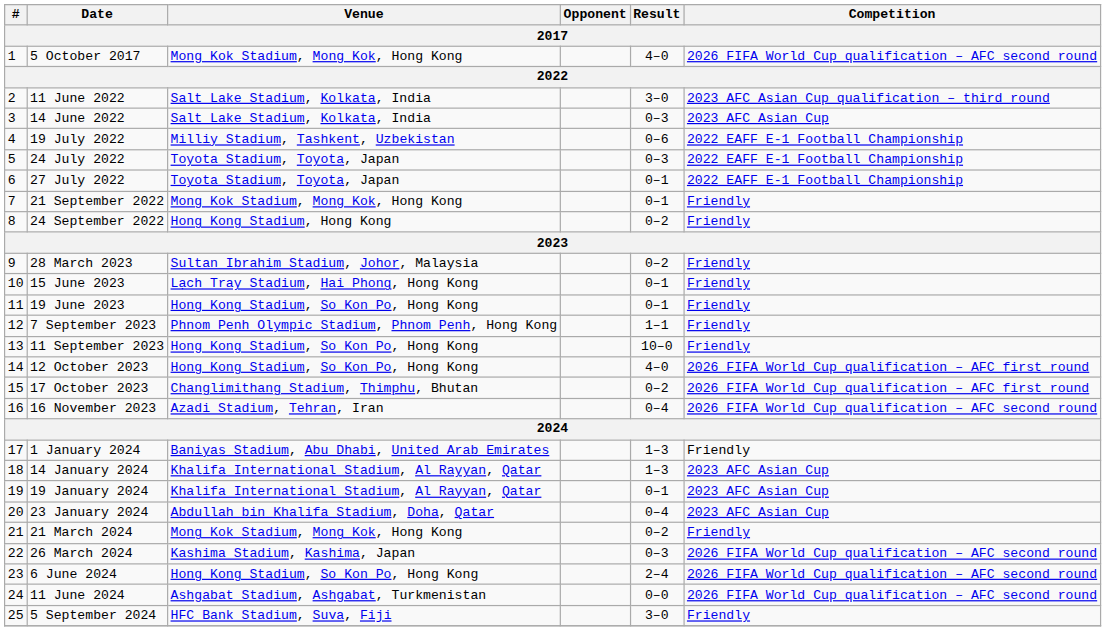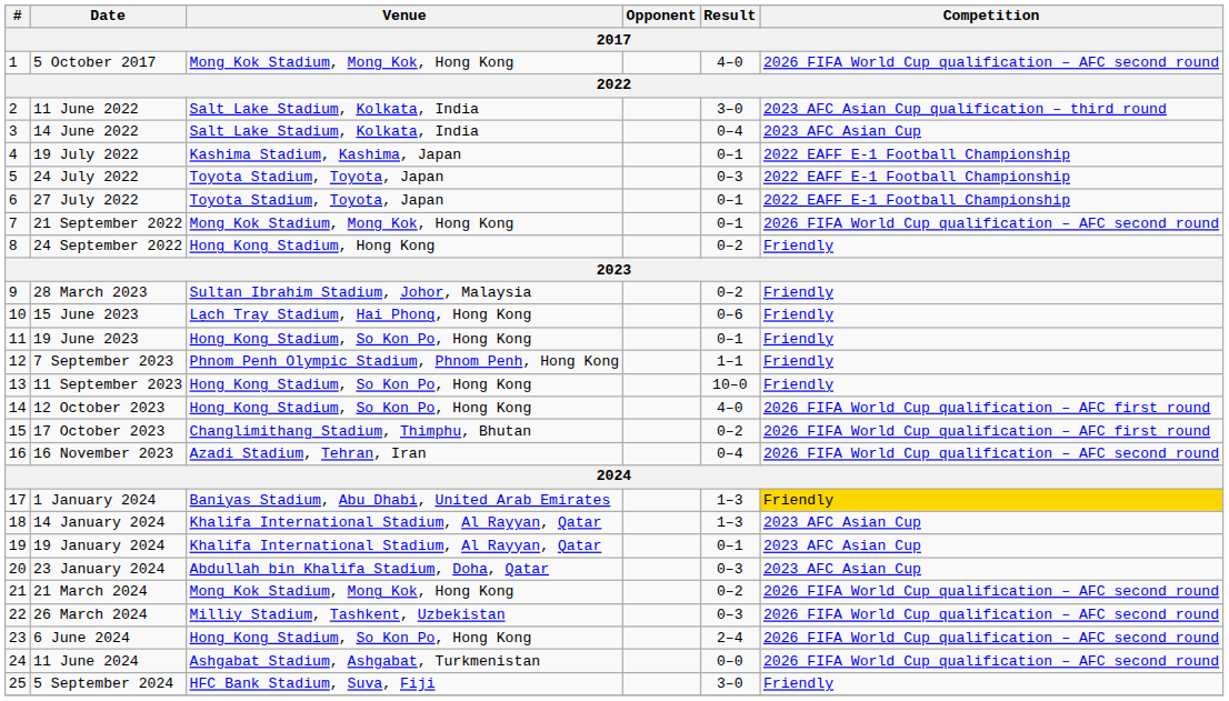 <table class="wikitable collapsible collapsed" style="font-size:85%; text-align: left;">
 <tr bgcolor="#CCCCCC" align="center">
 <th>#</th>
 <th>Date</th>
 <th>Venue</th>
 <th>Opponent</th>
 <th>Result</th>
 <th>Competition</th>
 </tr>
 <tr>
 <th colspan="6">2017</th>
 </tr>
 <tr>
 <td>1</td>
 <td>5 October 2017</td>
 <td><a href='#'>Mong Kok Stadium</a>, <a href='#'>Mong Kok</a>, Hong Kong</td>
 <td></td>
 <td align="center">4–0</td>
 <td><a href='#'>2026 FIFA World Cup qualification – AFC second round</a></td>
 </tr>
 <tr>
 <th colspan="6">2022</th>
 </tr>
 <tr>
 <td>2</td>
 <td>11 June 2022</td>
 <td><a href='#'>Salt Lake Stadium</a>, <a href='#'>Kolkata</a>, India</td>
 <td></td>
 <td align=center>3–0</td>
 <td><a href='#'>2023 AFC Asian Cup qualification – third round</a></td>
 </tr>
 <tr>
 <td>3</td>
 <td>14 June 2022</td>
 <td><a href='#'>Salt Lake Stadium</a>, <a href='#'>Kolkata</a>, India</td>
 <td></td>
-<td align="center">0–3</td>
+<td align=center>0–4</td>
 <td><a href='#'>2023 AFC Asian Cup</a></td>
 </tr>
 <tr>
 <td>4</td>
 <td>19 July 2022</td>
-<td><a href='#'>Milliy Stadium</a>, <a href='#'>Tashkent</a>, <a href='#'>Uzbekistan</a></td>
+<td><a href='#'>Kashima Stadium</a>, <a href='#'>Kashima</a>, Japan</td>
 <td></td>
-<td align=center>0–6</td>
+<td align=center>0–1</td>
 <td><a href='#'>2022 EAFF E-1 Football Championship</a></td>
 </tr>
 <tr>
 <td>5</td>
 <td>24 July 2022</td>
 <td><a href='#'>Toyota Stadium</a>, <a href='#'>Toyota</a>, Japan</td>
 <td></td>
 <td align=center>0–3</td>
 <td><a href='#'>2022 EAFF E-1 Football Championship</a></td>
 </tr>
 <tr>
 <td>6</td>
 <td>27 July 2022</td>
 <td><a href='#'>Toyota Stadium</a>, <a href='#'>Toyota</a>, Japan</td>
 <td></td>
 <td align=center>0–1</td>
 <td><a href='#'>2022 EAFF E-1 Football Championship</a></td>
 </tr>
 <tr>
 <td>7</td>
 <td>21 September 2022</td>
 <td><a href='#'>Mong Kok Stadium</a>, <a href='#'>Mong Kok</a>, Hong Kong</td>
 <td></td>
 <td align=center>0–1</td>
-<td><a href='#'>Friendly</a></td>
+<td><a href='#'>2026 FIFA World Cup qualification – AFC second round</a></td>
 </tr>
 <tr>
 <td>8</td>
 <td>24 September 2022</td>
 <td><a href='#'>Hong Kong Stadium</a>, Hong Kong</td>
 <td></td>
 <td align=center>0–2</td>
 <td><a href='#'>Friendly</a></td>
 </tr>
 <tr>
 <th colspan="6">2023</th>
 </tr>
 <tr>
 <td>9</td>
 <td>28 March 2023</td>
 <td><a href='#'>Sultan Ibrahim Stadium</a>, <a href='#'>Johor</a>, Malaysia</td>
 <td></td>
 <td align=center>0–2</td>
 <td><a href='#'>Friendly</a></td>
 </tr>
 <tr>
 <td>10</td>
 <td>15 June 2023</td>
 <td><a href='#'>Lạch Tray Stadium</a>, <a href='#'>Hai Phong</a>, Hong Kong</td>
 <td></td>
-<td align=center>0–1</td>
+<td align=center>0–6</td>
 <td><a href='#'>Friendly</a></td>
 </tr>
 <tr>
 <td>11</td>
 <td>19 June 2023</td>
 <td><a href='#'>Hong Kong Stadium</a>, <a href='#'>So Kon Po</a>, Hong Kong</td>
 <td></td>
 <td align=center>0–1</td>
 <td><a href='#'>Friendly</a></td>
 </tr>
 <tr>
 <td>12</td>
 <td>7 September 2023</td>
 <td><a href='#'>Phnom Penh Olympic Stadium</a>, <a href='#'>Phnom Penh</a>, Hong Kong</td>
 <td></td>
 <td align=center>1–1</td>
 <td><a href='#'>Friendly</a></td>
 </tr>
 <tr>
 <td>13</td>
 <td>11 September 2023</td>
 <td><a href='#'>Hong Kong Stadium</a>, <a href='#'>So Kon Po</a>, Hong Kong</td>
 <td></td>
 <td align=center>10–0</td>
 <td><a href='#'>Friendly</a></td>
 </tr>
 <tr>
 <td>14</td>
 <td>12 October 2023</td>
 <td><a href='#'>Hong Kong Stadium</a>, <a href='#'>So Kon Po</a>, Hong Kong</td>
 <td></td>
 <td align=center>4–0</td>
 <td><a href='#'>2026 FIFA World Cup qualification – AFC first round</a></td>
 </tr>
 <tr>
 <td>15</td>
 <td>17 October 2023</td>
 <td><a href='#'>Changlimithang Stadium</a>, <a href='#'>Thimphu</a>, Bhutan</td>
 <td></td>
 <td align=center>0–2</td>
 <td><a href='#'>2026 FIFA World Cup qualification – AFC first round</a></td>
 </tr>
 <tr>
 <td>16</td>
 <td>16 November 2023</td>
 <td><a href='#'>Azadi Stadium</a>, <a href='#'>Tehran</a>, Iran</td>
 <td></td>
 <td align=center>0–4</td>
 <td><a href='#'>2026 FIFA World Cup qualification – AFC second round</a></td>
 </tr>
 <tr>
 <th colspan="6">2024</th>
 </tr>
 <tr>
 <td>17</td>
 <td>1 January 2024</td>
 <td><a href='#'>Baniyas Stadium</a>, <a href='#'>Abu Dhabi</a>, <a href='#'>United Arab Emirates</a></td>
 <td></td>
 <td align="center">1–3</td>
-<td>Friendly</td>
+<td style="background: gold;">Friendly</td>
 </tr>
 <tr>
 <td>18</td>
 <td>14 January 2024</td>
 <td><a href='#'>Khalifa International Stadium</a>, <a href='#'>Al Rayyan</a>, <a href='#'>Qatar</a></td>
 <td></td>
 <td align="center">1–3</td>
 <td><a href='#'>2023 AFC Asian Cup</a></td>
 </tr>
 <tr>
 <td>19</td>
 <td>19 January 2024</td>
 <td><a href='#'>Khalifa International Stadium</a>, <a href='#'>Al Rayyan</a>, <a href='#'>Qatar</a></td>
 <td></td>
 <td align="center">0–1</td>
 <td><a href='#'>2023 AFC Asian Cup</a></td>
 </tr>
 <tr>
 <td>20</td>
 <td>23 January 2024</td>
 <td><a href='#'>Abdullah bin Khalifa Stadium</a>, <a href='#'>Doha</a>, <a href='#'>Qatar</a></td>
 <td></td>
-<td align=center>0–4</td>
+<td align="center">0–3</td>
 <td><a href='#'>2023 AFC Asian Cup</a></td>
 </tr>
 <tr>
 <td>21</td>
 <td>21 March 2024</td>
 <td><a href='#'>Mong Kok Stadium</a>, <a href='#'>Mong Kok</a>, Hong Kong</td>
 <td></td>
 <td align=center>0–2</td>
-<td><a href='#'>Friendly</a></td>
+<td><a href='#'>2026 FIFA World Cup qualification – AFC second round</a></td>
 </tr>
 <tr>
 <td>22</td>
 <td>26 March 2024</td>
-<td><a href='#'>Kashima Stadium</a>, <a href='#'>Kashima</a>, Japan</td>
+<td><a href='#'>Milliy Stadium</a>, <a href='#'>Tashkent</a>, <a href='#'>Uzbekistan</a></td>
 <td></td>
 <td align=center>0–3</td>
 <td><a href='#'>2026 FIFA World Cup qualification – AFC second round</a></td>
 </tr>
 <tr>
 <td>23</td>
 <td>6 June 2024</td>
 <td><a href='#'>Hong Kong Stadium</a>, <a href='#'>So Kon Po</a>, Hong Kong</td>
 <td></td>
 <td align=center>2–4</td>
 <td><a href='#'>2026 FIFA World Cup qualification – AFC second round</a></td>
 </tr>
 <tr>
 <td>24</td>
 <td>11 June 2024</td>
 <td><a href='#'>Ashgabat Stadium</a>, <a href='#'>Ashgabat</a>, Turkmenistan</td>
 <td></td>
 <td align=center>0–0</td>
 <td><a href='#'>2026 FIFA World Cup qualification – AFC second round</a></td>
 </tr>
 <tr>
 <td>25</td>
 <td>5 September 2024</td>
 <td><a href='#'>HFC Bank Stadium</a>, <a href='#'>Suva</a>, <a href='#'>Fiji</a></td>
 <td></td>
 <td align="center">3–0</td>
 <td><a href='#'>Friendly</a></td>
 </tr>
 <tr>
 </tr>
 </table>
